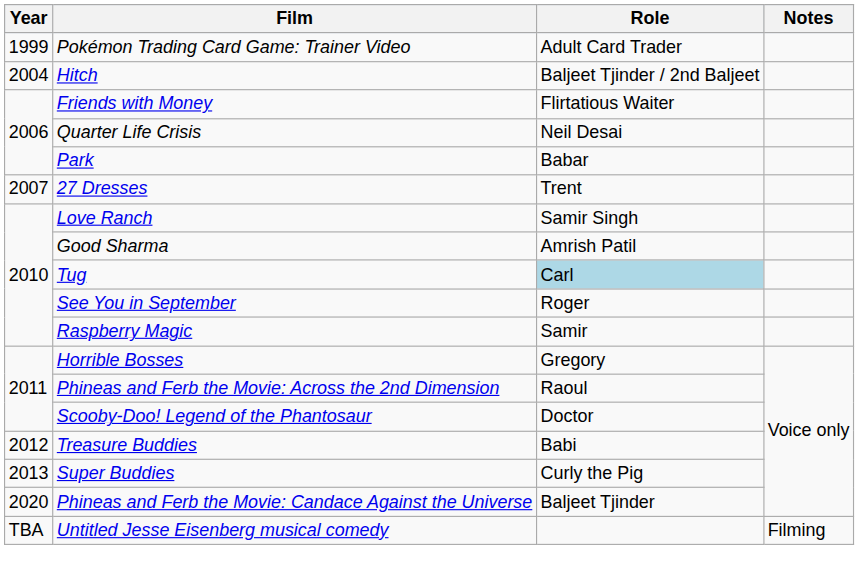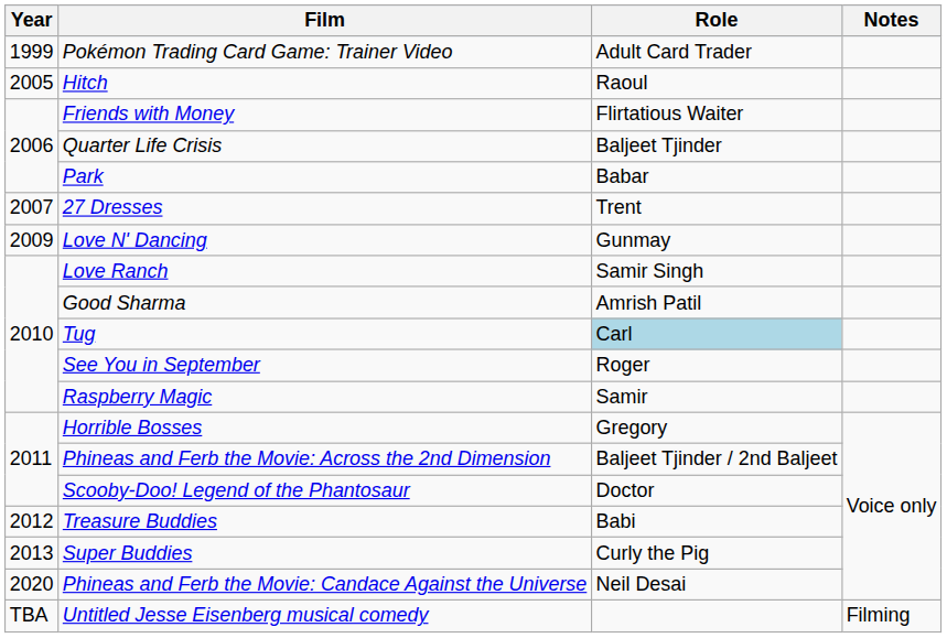 <table class="wikitable">
 <tr style="background:#b0c4de; text-align:center;">
 <th>Year</th>
 <th>Film</th>
 <th>Role</th>
 <th>Notes</th>
 </tr>
 <tr>
 <td>1999</td>
 <td><em>Pokémon Trading Card Game: Trainer Video</em></td>
 <td>Adult Card Trader</td>
 <td></td>
 </tr>
 <tr>
-<td>2004</td>
+<td>2005</td>
 <td><em><a href='#'>Hitch</a></em></td>
-<td>Baljeet Tjinder / 2nd Baljeet</td>
+<td>Raoul</td>
 <td></td>
 </tr>
 <tr>
 <td rowspan="3">2006</td>
 <td><em><a href='#'>Friends with Money</a></em></td>
 <td>Flirtatious Waiter</td>
 <td></td>
 </tr>
 <tr>
 <td><em>Quarter Life Crisis</em></td>
-<td>Neil Desai</td>
+<td>Baljeet Tjinder</td>
 <td></td>
 </tr>
 <tr>
 <td><a href='#'><em>Park</em></a></td>
 <td>Babar</td>
 <td></td>
 </tr>
 <tr>
 <td>2007</td>
 <td><em><a href='#'>27 Dresses</a></em></td>
 <td>Trent</td>
+<td></td>
+</tr>
+<tr>
+<td>2009</td>
+<td><em><a href='#'>Love N' Dancing</a></em></td>
+<td>Gunmay</td>
 <td></td>
 </tr>
 <tr>
 <td rowspan="5">2010</td>
 <td><em><a href='#'>Love Ranch</a></em></td>
 <td>Samir Singh</td>
 <td></td>
 </tr>
 <tr>
 <td><em>Good Sharma</em></td>
 <td>Amrish Patil</td>
 <td></td>
 </tr>
 <tr>
 <td><em><a href='#'>Tug</a></em></td>
 <td style="background: lightblue;">Carl</td>
 <td></td>
 </tr>
 <tr>
 <td><em><a href='#'>See You in September</a></em></td>
 <td>Roger</td>
 <td></td>
 </tr>
 <tr>
 <td><em><a href='#'>Raspberry Magic</a></em></td>
 <td>Samir</td>
 <td></td>
 </tr>
 <tr>
 <td rowspan="3">2011</td>
 <td><em><a href='#'>Horrible Bosses</a></em></td>
 <td>Gregory</td>
 <td rowspan="6">Voice only</td>
 </tr>
 <tr>
 <td><em><a href='#'>Phineas and Ferb the Movie: Across the 2nd Dimension</a></em></td>
-<td>Raoul</td>
+<td>Baljeet Tjinder / 2nd Baljeet</td>
 </tr>
 <tr>
 <td><em><a href='#'>Scooby-Doo! Legend of the Phantosaur</a></em></td>
 <td>Doctor</td>
 </tr>
 <tr>
 <td>2012</td>
 <td><em><a href='#'>Treasure Buddies</a></em></td>
 <td>Babi</td>
 </tr>
 <tr>
 <td>2013</td>
 <td><em><a href='#'>Super Buddies</a></em></td>
 <td>Curly the Pig</td>
 </tr>
 <tr>
 <td>2020</td>
 <td><em><a href='#'>Phineas and Ferb the Movie: Candace Against the Universe</a></em></td>
-<td>Baljeet Tjinder</td>
+<td>Neil Desai</td>
 </tr>
 <tr>
 <td>TBA</td>
 <td><em><a href='#'>Untitled Jesse Eisenberg musical comedy</a></em></td>
 <td></td>
 <td>Filming</td>
 </tr>
 </table>
